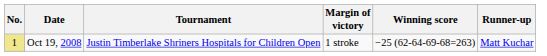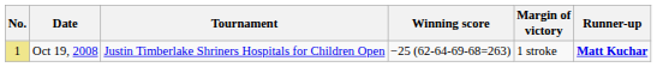 <table class="wikitable" style="font-size:95%;">
 <tr>
 <th>No.</th>
 <th>Date</th>
 <th>Tournament</th>
+<th>Winning score</th>
 <th>Margin of<br>victory</th>
-<th>Winning score</th>
 <th>Runner-up</th>
 </tr>
 <tr>
 <td align=center style="background: khaki;">1</td>
 <td align=right>Oct 19, <a href='#'>2008</a></td>
 <td><a href='#'>Justin Timberlake Shriners Hospitals for Children Open</a></td>
+<td>−25 (62-64-69-68=263)</td>
 <td>1 stroke</td>
-<td>−25 (62-64-69-68=263)</td>
-<td> <a href='#'>Matt Kuchar</a></td>
+<td><strong> <a href='#'>Matt Kuchar</a></strong></td>
 </tr>
 </table>
